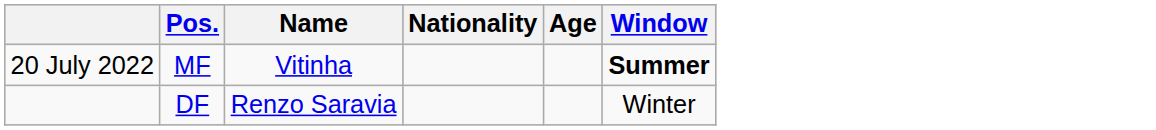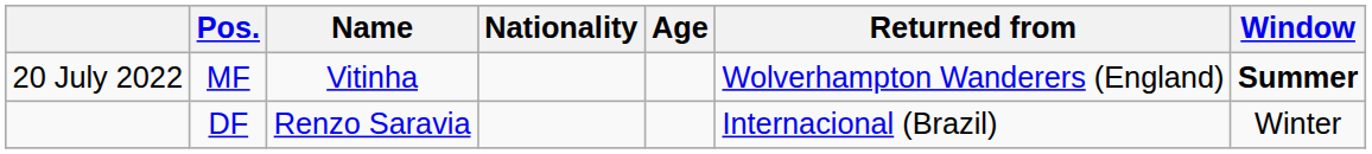 <table class="wikitable sortable" style="text-align:center;">
 <tr>
 <th scope=col></th>
 <th scope=col><a href='#'>Pos.</a></th>
 <th scope=col>Name</th>
 <th scope=col>Nationality</th>
 <th scope=col>Age</th>
+<th scope=col>Returned from</th>
 <th scope=col><a href='#'>Window</a></th>
 </tr>
 <tr>
 <td>20 July 2022</td>
 <td><a href='#'>MF</a></td>
 <td><a href='#'>Vitinha</a></td>
 <td></td>
 <td></td>
+<td><a href='#'>Wolverhampton Wanderers</a> (England)</td>
 <td><strong>Summer</strong></td>
 </tr>
 <tr>
 <td></td>
 <td><a href='#'>DF</a></td>
 <td align=left><a href='#'>Renzo Saravia</a></td>
 <td align=left></td>
 <td></td>
+<td align=left><a href='#'>Internacional</a> (Brazil)</td>
 <td>Winter</td>
 </tr>
 </table>
